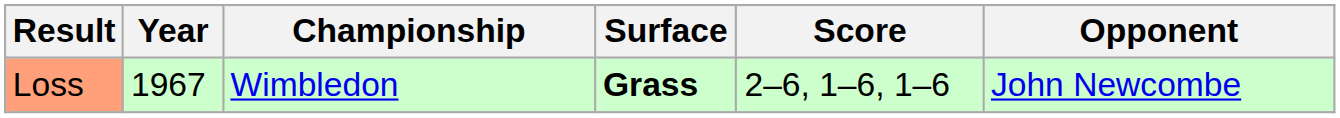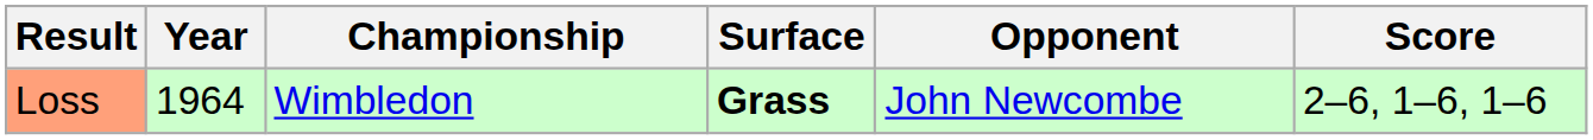 <table class='wikitable'>
 <tr>
 <th>Result</th>
 <th style="width:40px">Year</th>
 <th style="width:170px">Championship</th>
 <th style="width:60px">Surface</th>
+<th style="width:160px">Opponent</th>
 <th style="width:110px" class="unsortable">Score</th>
-<th style="width:160px">Opponent</th>
 </tr>
 <tr style="background:#ccffcc;">
 <td style="background:#ffa07a;">Loss</td>
-<td>1967</td>
+<td>1964</td>
 <td><a href='#'>Wimbledon</a></td>
 <td><strong>Grass</strong></td>
+<td> <a href='#'>John Newcombe</a></td>
 <td>2–6, 1–6, 1–6</td>
-<td> <a href='#'>John Newcombe</a></td>
 </tr>
 </table>
